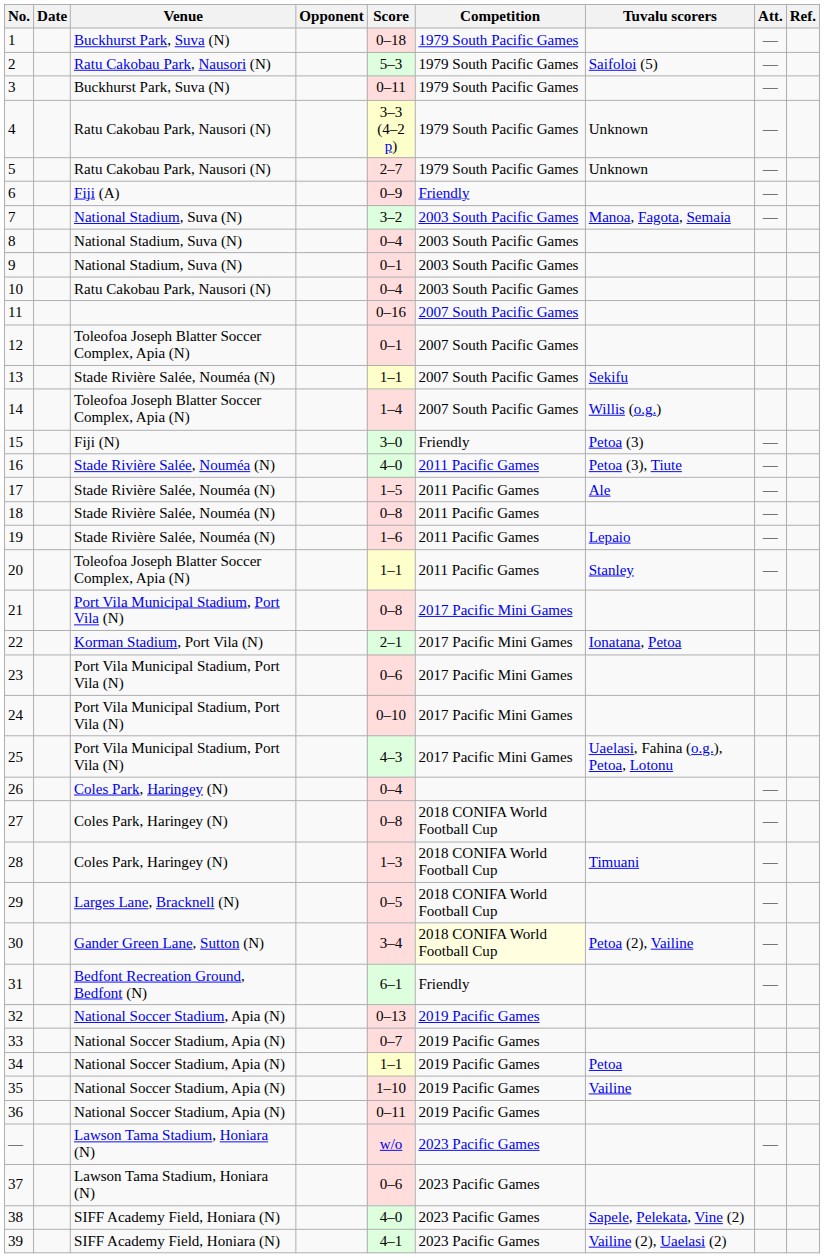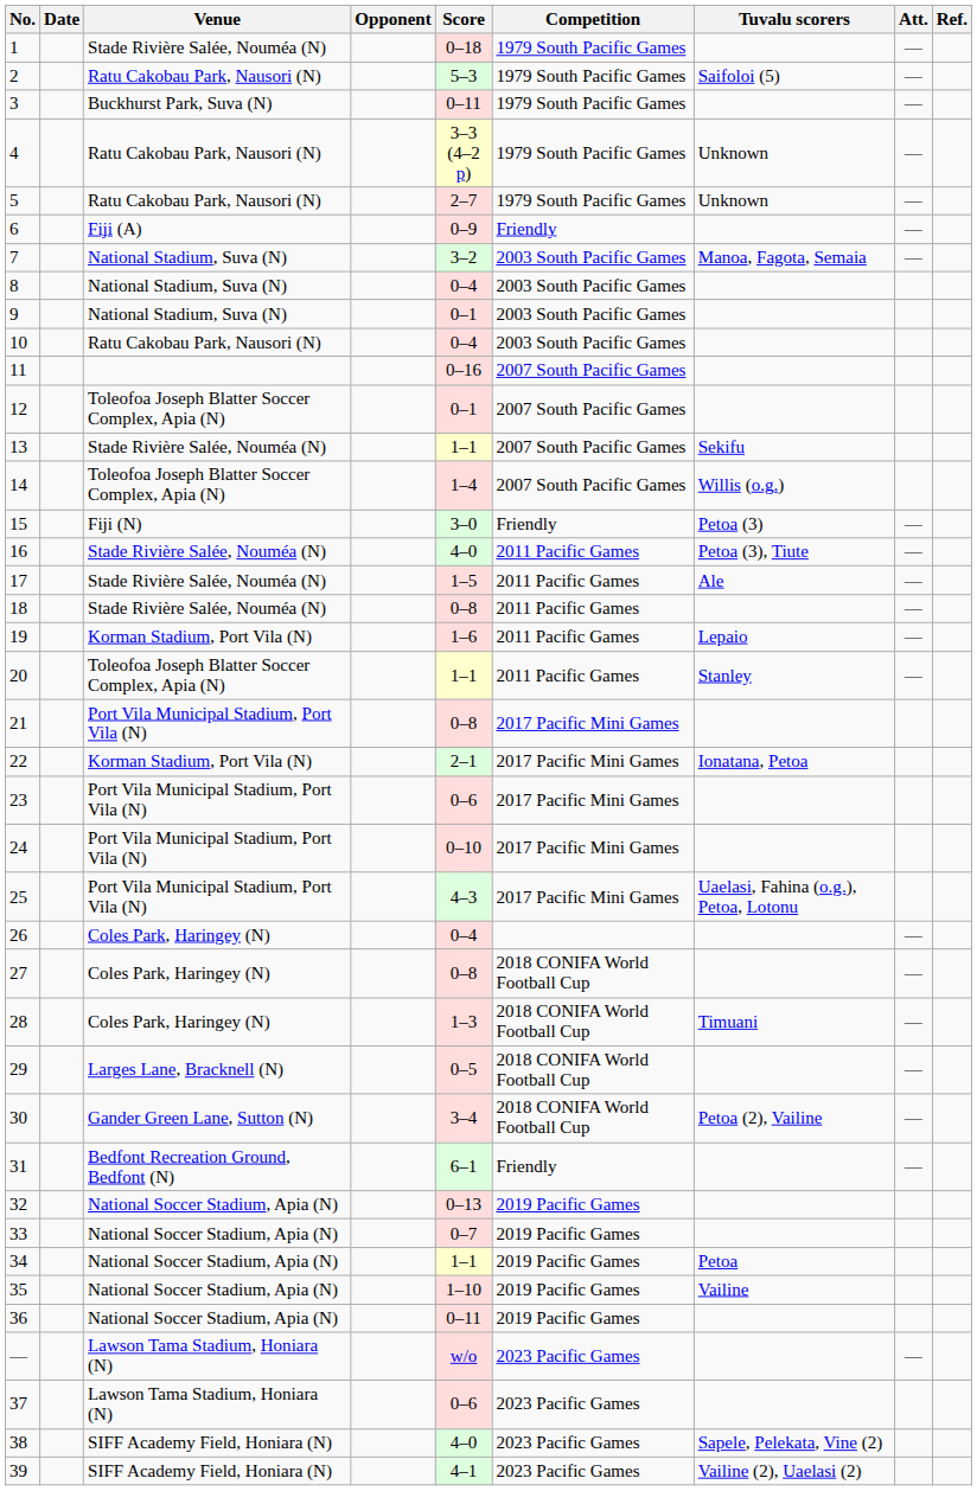 <table class="wikitable sortable">
 <tr>
 <th>No.</th>
 <th>Date</th>
 <th>Venue</th>
 <th>Opponent</th>
 <th>Score</th>
 <th>Competition</th>
 <th class=unsortable>Tuvalu scorers</th>
 <th>Att.</th>
 <th class=unsortable>Ref.</th>
 </tr>
 <tr>
 <td>1</td>
 <td></td>
-<td><a href='#'>Buckhurst Park</a>, <a href='#'>Suva</a> (N)</td>
+<td>Stade Rivière Salée, Nouméa (N)</td>
 <td></td>
 <td align=center bgcolor=#ffdddd>0–18</td>
 <td><a href='#'>1979 South Pacific Games</a></td>
 <td></td>
 <td align=center>—</td>
 <td></td>
 </tr>
 <tr>
 <td>2</td>
 <td></td>
 <td><a href='#'>Ratu Cakobau Park</a>, <a href='#'>Nausori</a> (N)</td>
 <td></td>
 <td align=center bgcolor=#ddffdd>5–3</td>
 <td>1979 South Pacific Games</td>
 <td><a href='#'>Saifoloi</a> (5)</td>
 <td align=center>—</td>
 <td></td>
 </tr>
 <tr>
 <td>3</td>
 <td></td>
 <td>Buckhurst Park, Suva (N)</td>
 <td></td>
 <td align=center bgcolor=#ffdddd>0–11</td>
 <td>1979 South Pacific Games</td>
 <td></td>
 <td align=center>—</td>
 <td></td>
 </tr>
 <tr>
 <td>4</td>
 <td></td>
 <td>Ratu Cakobau Park, Nausori (N)</td>
 <td></td>
 <td align=center bgcolor=#ffffcc>3–3<br>(4–2 <a href='#'>p</a>)</td>
 <td>1979 South Pacific Games</td>
 <td>Unknown</td>
 <td align=center>—</td>
 <td></td>
 </tr>
 <tr>
 <td>5</td>
 <td></td>
 <td>Ratu Cakobau Park, Nausori (N)</td>
 <td></td>
 <td align=center bgcolor=#ffdddd>2–7</td>
 <td>1979 South Pacific Games</td>
 <td>Unknown</td>
 <td align=center>—</td>
 <td></td>
 </tr>
 <tr>
 <td>6</td>
 <td></td>
 <td><a href='#'>Fiji</a> (A)</td>
 <td></td>
 <td align=center bgcolor=#ffdddd>0–9</td>
 <td><a href='#'>Friendly</a></td>
 <td></td>
 <td align=center>—</td>
 <td></td>
 </tr>
 <tr>
 <td>7</td>
 <td></td>
 <td><a href='#'>National Stadium</a>, Suva (N)</td>
 <td></td>
 <td align=center bgcolor=#ddffdd>3–2</td>
 <td><a href='#'>2003 South Pacific Games</a></td>
 <td><a href='#'>Manoa</a>, <a href='#'>Fagota</a>, <a href='#'>Semaia</a></td>
 <td align=center>—</td>
 <td></td>
 </tr>
 <tr>
 <td>8</td>
 <td></td>
 <td>National Stadium, Suva (N)</td>
 <td></td>
 <td align=center bgcolor=#ffdddd>0–4</td>
 <td>2003 South Pacific Games</td>
 <td></td>
 <td align=center></td>
 <td></td>
 </tr>
 <tr>
 <td>9</td>
 <td></td>
 <td>National Stadium, Suva (N)</td>
 <td></td>
 <td align=center bgcolor=#ffdddd>0–1</td>
 <td>2003 South Pacific Games</td>
 <td></td>
 <td align=center></td>
 <td></td>
 </tr>
 <tr>
 <td>10</td>
 <td></td>
 <td>Ratu Cakobau Park, Nausori (N)</td>
 <td></td>
 <td align=center bgcolor=#ffdddd>0–4</td>
 <td>2003 South Pacific Games</td>
 <td></td>
 <td align=center></td>
 <td></td>
 </tr>
 <tr>
 <td>11</td>
 <td></td>
 <td></td>
 <td></td>
 <td align=center bgcolor=#ffdddd>0–16</td>
 <td><a href='#'>2007 South Pacific Games</a></td>
 <td></td>
 <td align=center></td>
 <td></td>
 </tr>
 <tr>
 <td>12</td>
 <td></td>
 <td>Toleofoa Joseph Blatter Soccer Complex, Apia (N)</td>
 <td></td>
 <td align=center bgcolor=#ffdddd>0–1</td>
 <td>2007 South Pacific Games</td>
 <td></td>
 <td align=center></td>
 <td></td>
 </tr>
 <tr>
 <td>13</td>
 <td></td>
 <td>Stade Rivière Salée, Nouméa (N)</td>
 <td></td>
 <td align=center bgcolor=#ffffcc>1–1</td>
 <td>2007 South Pacific Games</td>
 <td><a href='#'>Sekifu</a></td>
 <td align=center></td>
 <td></td>
 </tr>
 <tr>
 <td>14</td>
 <td></td>
 <td>Toleofoa Joseph Blatter Soccer Complex, Apia (N)</td>
 <td></td>
 <td align=center bgcolor=#ffdddd>1–4</td>
 <td>2007 South Pacific Games</td>
 <td><a href='#'>Willis</a> (<a href='#'>o.g.</a>)</td>
 <td align=center></td>
 <td></td>
 </tr>
 <tr>
 <td>15</td>
 <td></td>
 <td>Fiji (N)</td>
 <td></td>
 <td align=center bgcolor=#ddffdd>3–0</td>
 <td>Friendly</td>
 <td><a href='#'>Petoa</a> (3)</td>
 <td align=center>—</td>
 <td></td>
 </tr>
 <tr>
 <td>16</td>
 <td></td>
 <td><a href='#'>Stade Rivière Salée</a>, <a href='#'>Nouméa</a> (N)</td>
 <td></td>
 <td align=center bgcolor=#ddffdd>4–0</td>
 <td><a href='#'>2011 Pacific Games</a></td>
 <td><a href='#'>Petoa</a> (3), <a href='#'>Tiute</a></td>
 <td align=center>—</td>
 <td></td>
 </tr>
 <tr>
 <td>17</td>
 <td></td>
 <td>Stade Rivière Salée, Nouméa (N)</td>
 <td></td>
 <td align=center bgcolor=#ffdddd>1–5</td>
 <td>2011 Pacific Games</td>
 <td><a href='#'>Ale</a></td>
 <td align=center>—</td>
 <td></td>
 </tr>
 <tr>
 <td>18</td>
 <td></td>
 <td>Stade Rivière Salée, Nouméa (N)</td>
 <td></td>
 <td align=center bgcolor=#ffdddd>0–8</td>
 <td>2011 Pacific Games</td>
 <td></td>
 <td align=center>—</td>
 <td></td>
 </tr>
 <tr>
 <td>19</td>
 <td></td>
-<td>Stade Rivière Salée, Nouméa (N)</td>
+<td><a href='#'>Korman Stadium</a>, Port Vila (N)</td>
 <td></td>
 <td align=center bgcolor=#ffdddd>1–6</td>
 <td>2011 Pacific Games</td>
 <td><a href='#'>Lepaio</a></td>
 <td align=center>—</td>
 <td></td>
 </tr>
 <tr>
 <td>20</td>
 <td></td>
 <td>Toleofoa Joseph Blatter Soccer Complex, Apia (N)</td>
 <td></td>
 <td align=center bgcolor=#ffffcc>1–1</td>
 <td>2011 Pacific Games</td>
 <td><a href='#'>Stanley</a></td>
 <td align=center>—</td>
 <td></td>
 </tr>
 <tr>
 <td>21</td>
 <td></td>
 <td><a href='#'>Port Vila Municipal Stadium</a>, <a href='#'>Port Vila</a> (N)</td>
 <td></td>
 <td align=center bgcolor=#ffdddd>0–8</td>
 <td><a href='#'>2017 Pacific Mini Games</a></td>
 <td></td>
 <td align=center></td>
 <td></td>
 </tr>
 <tr>
 <td>22</td>
 <td></td>
 <td><a href='#'>Korman Stadium</a>, Port Vila (N)</td>
 <td></td>
 <td align=center bgcolor=#ddffdd>2–1</td>
 <td>2017 Pacific Mini Games</td>
 <td><a href='#'>Ionatana</a>, <a href='#'>Petoa</a></td>
 <td align=center></td>
 <td></td>
 </tr>
 <tr>
 <td>23</td>
 <td></td>
 <td>Port Vila Municipal Stadium, Port Vila (N)</td>
 <td></td>
 <td align=center bgcolor=#ffdddd>0–6</td>
 <td>2017 Pacific Mini Games</td>
 <td></td>
 <td align=center></td>
 <td></td>
 </tr>
 <tr>
 <td>24</td>
 <td></td>
 <td>Port Vila Municipal Stadium, Port Vila (N)</td>
 <td></td>
 <td align=center bgcolor=#ffdddd>0–10</td>
 <td>2017 Pacific Mini Games</td>
 <td></td>
 <td align=center></td>
 <td></td>
 </tr>
 <tr>
 <td>25</td>
 <td></td>
 <td>Port Vila Municipal Stadium, Port Vila (N)</td>
 <td></td>
 <td align=center bgcolor=#ddffdd>4–3</td>
 <td>2017 Pacific Mini Games</td>
 <td><a href='#'>Uaelasi</a>, Fahina (<a href='#'>o.g.</a>), <a href='#'>Petoa</a>, <a href='#'>Lotonu</a></td>
 <td align=center></td>
 <td></td>
 </tr>
 <tr>
 <td>26</td>
 <td></td>
 <td><a href='#'>Coles Park</a>, <a href='#'>Haringey</a> (N)</td>
 <td></td>
 <td align=center bgcolor=#ffdddd>0–4</td>
 <td></td>
 <td></td>
 <td align=center>—</td>
 <td></td>
 </tr>
 <tr>
 <td>27</td>
 <td></td>
 <td>Coles Park, Haringey (N)</td>
 <td></td>
 <td align=center bgcolor=#ffdddd>0–8</td>
 <td>2018 CONIFA World Football Cup</td>
 <td></td>
 <td align=center>—</td>
 <td></td>
 </tr>
 <tr>
 <td>28</td>
 <td></td>
 <td>Coles Park, Haringey (N)</td>
 <td></td>
 <td align=center bgcolor=#ffdddd>1–3</td>
 <td>2018 CONIFA World Football Cup</td>
 <td><a href='#'>Timuani</a></td>
 <td align=center>—</td>
 <td></td>
 </tr>
 <tr>
 <td>29</td>
 <td></td>
 <td><a href='#'>Larges Lane</a>, <a href='#'>Bracknell</a> (N)</td>
 <td></td>
 <td align=center bgcolor=#ffdddd>0–5</td>
 <td>2018 CONIFA World Football Cup</td>
 <td></td>
 <td align=center>—</td>
 <td></td>
 </tr>
 <tr>
 <td>30</td>
 <td></td>
 <td><a href='#'>Gander Green Lane</a>, <a href='#'>Sutton</a> (N)</td>
 <td></td>
 <td align=center bgcolor=#ffdddd>3–4</td>
-<td style="background: lightyellow;">2018 CONIFA World Football Cup</td>
+<td>2018 CONIFA World Football Cup</td>
 <td><a href='#'>Petoa</a> (2), <a href='#'>Vailine</a></td>
 <td align=center>—</td>
 <td></td>
 </tr>
 <tr>
 <td>31</td>
 <td></td>
 <td><a href='#'>Bedfont Recreation Ground</a>, <a href='#'>Bedfont</a> (N)</td>
 <td></td>
 <td align=center bgcolor=#ddffdd>6–1</td>
 <td>Friendly</td>
 <td></td>
 <td align=center>—</td>
 <td></td>
 </tr>
 <tr>
 <td>32</td>
 <td></td>
 <td><a href='#'>National Soccer Stadium</a>, Apia (N)</td>
 <td></td>
 <td align=center bgcolor=#ffdddd>0–13</td>
 <td><a href='#'>2019 Pacific Games</a></td>
 <td></td>
 <td align=center></td>
 <td></td>
 </tr>
 <tr>
 <td>33</td>
 <td></td>
 <td>National Soccer Stadium, Apia (N)</td>
 <td></td>
 <td align=center bgcolor=#ffdddd>0–7</td>
 <td>2019 Pacific Games</td>
 <td></td>
 <td align=center></td>
 <td></td>
 </tr>
 <tr>
 <td>34</td>
 <td></td>
 <td>National Soccer Stadium, Apia (N)</td>
 <td></td>
 <td align=center bgcolor=#ffffcc>1–1</td>
 <td>2019 Pacific Games</td>
 <td><a href='#'>Petoa</a></td>
 <td align=center></td>
 <td></td>
 </tr>
 <tr>
 <td>35</td>
 <td></td>
 <td>National Soccer Stadium, Apia (N)</td>
 <td></td>
 <td align=center bgcolor=#ffdddd>1–10</td>
 <td>2019 Pacific Games</td>
 <td><a href='#'>Vailine</a></td>
 <td align=center></td>
 <td></td>
 </tr>
 <tr>
 <td>36</td>
 <td></td>
 <td>National Soccer Stadium, Apia (N)</td>
 <td></td>
 <td align=center bgcolor=#ffdddd>0–11</td>
 <td>2019 Pacific Games</td>
 <td></td>
 <td align=center></td>
 <td></td>
 </tr>
 <tr>
 <td>—</td>
 <td></td>
 <td><a href='#'>Lawson Tama Stadium</a>, <a href='#'>Honiara</a> (N)</td>
 <td></td>
 <td align=center bgcolor=#ffdddd><a href='#'>w/o</a></td>
 <td><a href='#'>2023 Pacific Games</a></td>
 <td></td>
 <td align=center>—</td>
 <td></td>
 </tr>
 <tr>
 <td>37</td>
 <td></td>
 <td>Lawson Tama Stadium, Honiara (N)</td>
 <td></td>
 <td align=center bgcolor=#ffdddd>0–6</td>
 <td>2023 Pacific Games</td>
 <td></td>
 <td align=center></td>
 <td></td>
 </tr>
 <tr>
 <td>38</td>
 <td></td>
 <td>SIFF Academy Field, Honiara (N)</td>
 <td></td>
 <td align=center bgcolor=#ddffdd>4–0</td>
 <td>2023 Pacific Games</td>
 <td><a href='#'>Sapele</a>, <a href='#'>Pelekata</a>, <a href='#'>Vine</a> (2)</td>
 <td align=center></td>
 <td></td>
 </tr>
 <tr>
 <td>39</td>
 <td></td>
 <td>SIFF Academy Field, Honiara (N)</td>
 <td></td>
 <td align=center bgcolor=#ddffdd>4–1</td>
 <td>2023 Pacific Games</td>
 <td><a href='#'>Vailine</a> (2), <a href='#'>Uaelasi</a> (2)</td>
 <td align=center></td>
 <td></td>
 </tr>
 </table>
